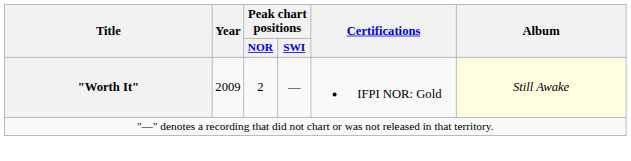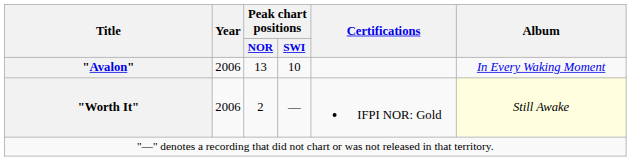 <table class="wikitable plainrowheaders" style="text-align:center;">
 <tr>
 <th scope="col" rowspan="2" style="width:16em;">Title</th>
 <th scope="col" rowspan="2" style="width:1em;">Year</th>
 <th scope="col" colspan="2">Peak chart positions</th>
 <th scope="col" rowspan="2" style="width:11em;"><a href='#'>Certifications</a></th>
 <th scope="col" rowspan="2" style="width:13em;">Album</th>
 </tr>
 <tr>
 <th scope="col" style="width:2.5em;font-size:90%;"><a href='#'>NOR</a><br></th>
 <th scope="col" style="width:2.5em;font-size:90%;"><a href='#'>SWI</a><br></th>
 </tr>
 <tr>
+<th scope="row">"<a href='#'>Avalon</a>"<br></th>
+<td>2006</td>
+<td>13</td>
+<td>10</td>
+<td></td>
+<td><em><a href='#'>In Every Waking Moment</a></em></td>
+</tr>
+<tr>
 <th scope="row">"Worth It"<br></th>
-<td>2009</td>
+<td>2006</td>
 <td>2</td>
 <td>—</td>
 <td><br><ul><li>IFPI NOR: Gold</li></ul></td>
 <td style="background: lightyellow;"><em>Still Awake</em></td>
 </tr>
 <tr>
 <td colspan="6" style="font-size:90%">"—" denotes a recording that did not chart or was not released in that territory.</td>
 </tr>
 </table>
